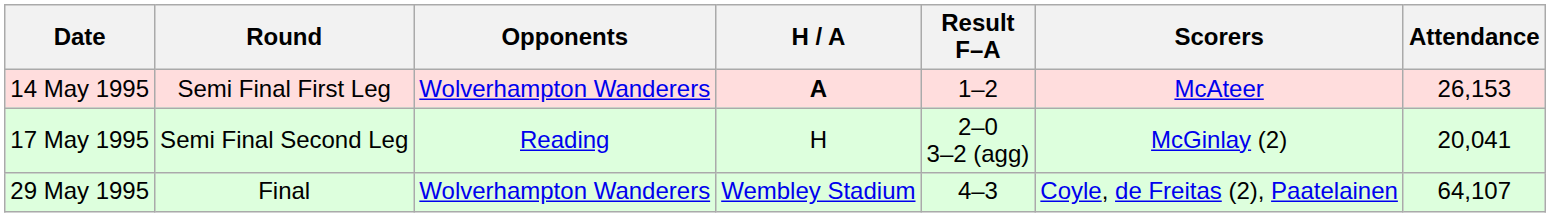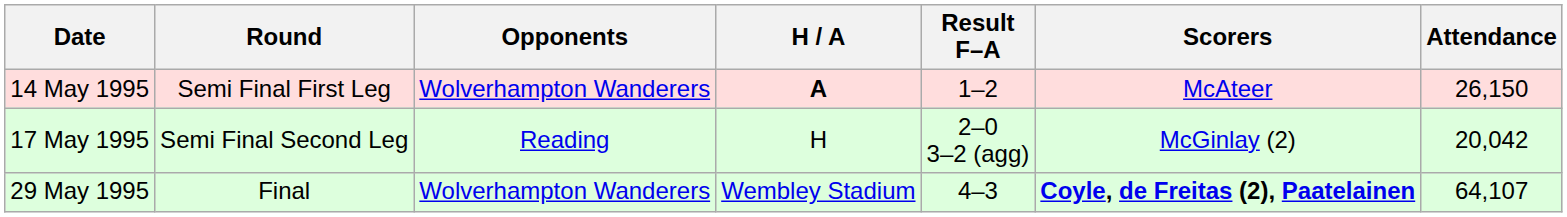 <table class="wikitable" style="text-align:center">
 <tr>
 <th>Date</th>
 <th>Round</th>
 <th>Opponents</th>
 <th>H / A</th>
 <th>Result<br>F–A</th>
 <th>Scorers</th>
 <th>Attendance</th>
 </tr>
 <tr bgcolor="#ffdddd">
 <td>14 May 1995</td>
 <td>Semi Final First Leg</td>
 <td><a href='#'>Wolverhampton Wanderers</a></td>
 <td><strong>A</strong></td>
 <td>1–2</td>
 <td><a href='#'>McAteer</a></td>
-<td>26,153</td>
+<td>26,150</td>
 </tr>
 <tr bgcolor="#ddffdd">
 <td>17 May 1995</td>
 <td>Semi Final Second Leg</td>
 <td><a href='#'>Reading</a></td>
 <td>H</td>
 <td>2–0 <br>3–2 (agg)</td>
 <td><a href='#'>McGinlay</a> (2)</td>
-<td>20,041</td>
+<td>20,042</td>
 </tr>
 <tr bgcolor="#ddffdd">
 <td>29 May 1995</td>
 <td>Final</td>
 <td><a href='#'>Wolverhampton Wanderers</a></td>
 <td><a href='#'>Wembley Stadium</a></td>
 <td>4–3 </td>
-<td><a href='#'>Coyle</a>, <a href='#'>de Freitas</a> (2), <a href='#'>Paatelainen</a></td>
+<td><strong><a href='#'>Coyle</a>, <a href='#'>de Freitas</a> (2), <a href='#'>Paatelainen</a></strong></td>
 <td>64,107</td>
 </tr>
 </table>
